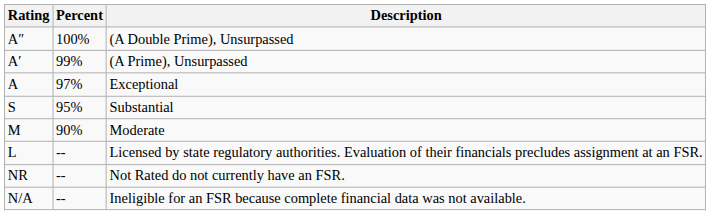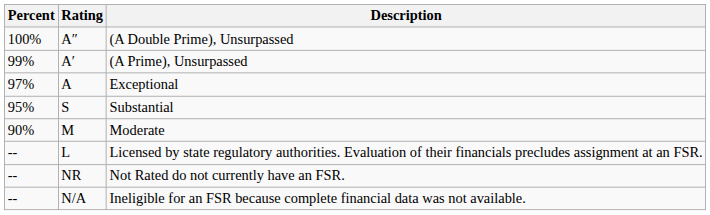 <table class="wikitable">
 <tr>
+<th>Percent</th>
 <th>Rating</th>
-<th>Percent</th>
 <th>Description</th>
 </tr>
 <tr>
+<td>100%</td>
 <td>A″</td>
-<td>100%</td>
 <td>(A Double Prime), Unsurpassed</td>
 </tr>
 <tr>
+<td>99%</td>
 <td>A′</td>
-<td>99%</td>
 <td>(A Prime), Unsurpassed</td>
 </tr>
 <tr>
+<td>97%</td>
 <td>A</td>
-<td>97%</td>
 <td>Exceptional</td>
 </tr>
 <tr>
+<td>95%</td>
 <td>S</td>
-<td>95%</td>
 <td>Substantial</td>
 </tr>
 <tr>
+<td>90%</td>
 <td>M</td>
-<td>90%</td>
 <td>Moderate</td>
 </tr>
 <tr>
+<td>--</td>
 <td>L</td>
-<td>--</td>
 <td>Licensed by state regulatory authorities. Evaluation of their financials precludes assignment at an FSR.</td>
 </tr>
 <tr>
+<td>--</td>
 <td>NR</td>
-<td>--</td>
 <td>Not Rated do not currently have an FSR.</td>
 </tr>
 <tr>
+<td>--</td>
 <td>N/A</td>
-<td>--</td>
 <td>Ineligible for an FSR because complete financial data was not available.</td>
 </tr>
 </table>
